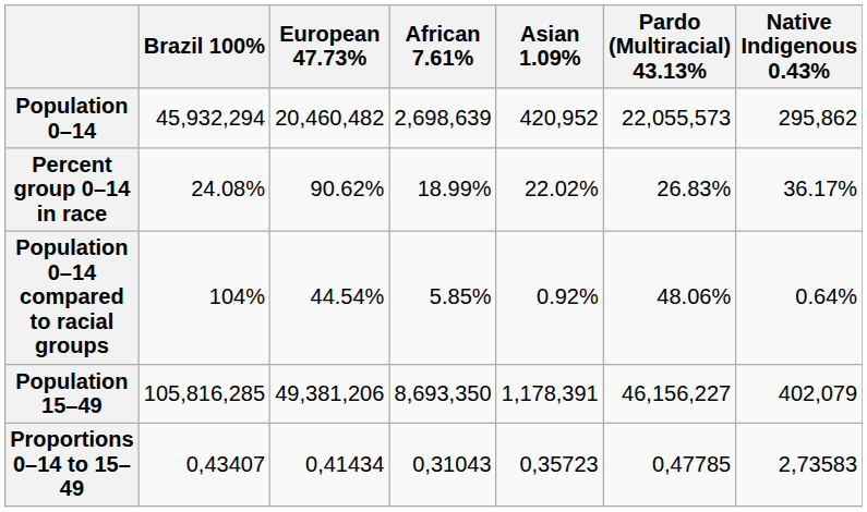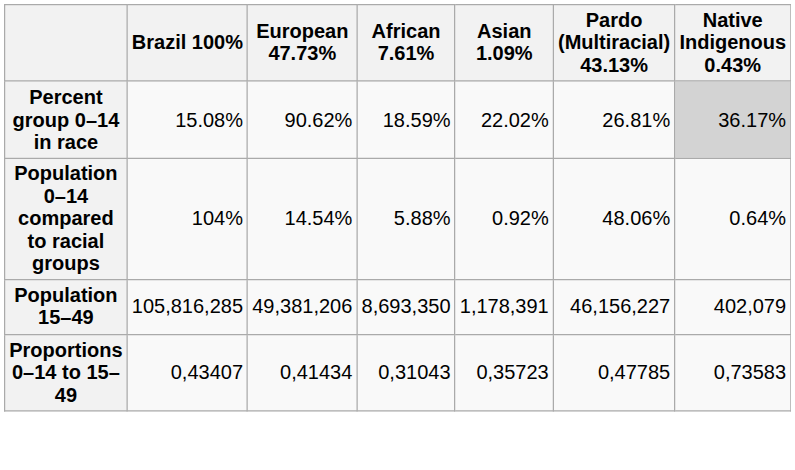 <table class="wikitable" style="text-align: right;">
 <tr>
 <th width=180></th>
 <th width="70pt">Brazil 100%</th>
 <th width="70pt">European 47.73%</th>
 <th width="70pt">African 7.61%</th>
 <th width="70pt">Asian 1.09%</th>
 <th width="70pt">Pardo (Multiracial) 43.13%</th>
 <th width="70pt">Native Indigenous 0.43%</th>
 </tr>
 <tr>
-<th>Population 0–14</th>
-<td>45,932,294</td>
-<td>20,460,482</td>
-<td>2,698,639</td>
-<td>420,952</td>
-<td>22,055,573</td>
-<td>295,862</td>
-</tr>
-<tr>
 <th>Percent group 0–14 in race</th>
-<td>24.08%</td>
+<td>15.08%</td>
 <td>90.62%</td>
-<td>18.99%</td>
+<td>18.59%</td>
 <td>22.02%</td>
-<td>26.83%</td>
-<td>36.17%</td>
+<td>26.81%</td>
+<td style="background: lightgrey;">36.17%</td>
 </tr>
 <tr>
 <th>Population 0–14 compared to racial groups</th>
 <td>104%</td>
-<td>44.54%</td>
-<td>5.85%</td>
+<td>14.54%</td>
+<td>5.88%</td>
 <td>0.92%</td>
 <td>48.06%</td>
 <td>0.64%</td>
 </tr>
 <tr>
 <th>Population 15–49</th>
 <td>105,816,285</td>
 <td>49,381,206</td>
 <td>8,693,350</td>
 <td>1,178,391</td>
 <td>46,156,227</td>
 <td>402,079</td>
 </tr>
 <tr>
 <th>Proportions 0–14 to 15–49</th>
 <td>0,43407</td>
 <td>0,41434</td>
 <td>0,31043</td>
 <td>0,35723</td>
 <td>0,47785</td>
-<td>2,73583</td>
+<td>0,73583</td>
 </tr>
 </table>
